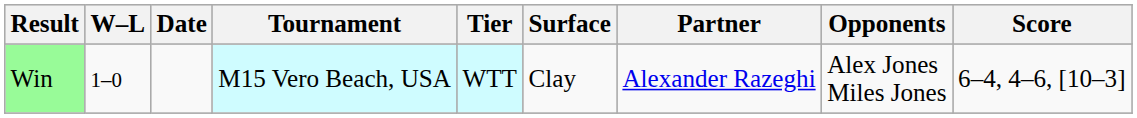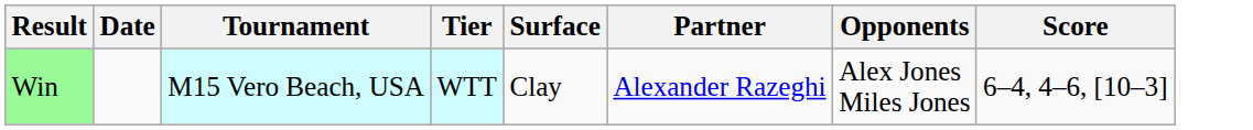 <table class="wikitable">
 <tr>
 <th>Result</th>
-<th class="unsortable">W–L</th>
 <th>Date</th>
 <th>Tournament</th>
 <th>Tier</th>
 <th>Surface</th>
 <th>Partner</th>
 <th>Opponents</th>
 <th class="unsortable">Score</th>
 </tr>
 <tr>
 <td bgcolor=98FB98>Win</td>
-<td><small>1–0</small></td>
 <td></td>
 <td style="background:#cffcff;">M15 Vero Beach, USA</td>
 <td style="background:#cffcff;">WTT</td>
 <td>Clay</td>
 <td> <a href='#'>Alexander Razeghi</a></td>
 <td> Alex Jones<br> Miles Jones</td>
 <td>6–4, 4–6, [10–3]</td>
 </tr>
 </table>
